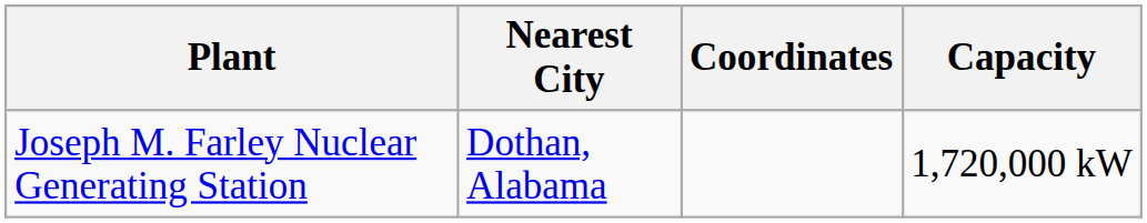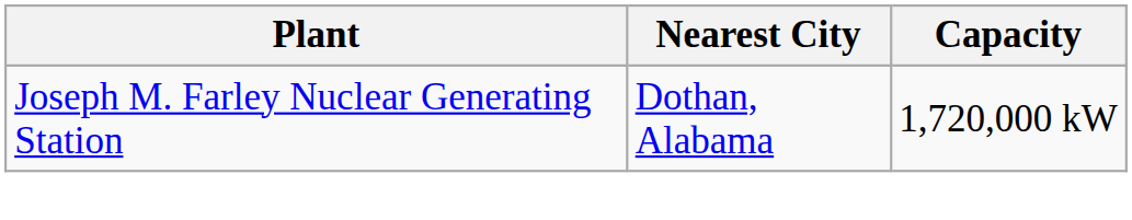 <table class="wikitable" width="75%">
 <tr>
 <th>Plant</th>
 <th>Nearest City</th>
-<th>Coordinates</th>
 <th>Capacity</th>
 </tr>
 <tr>
 <td><a href='#'>Joseph M. Farley Nuclear Generating Station</a></td>
 <td><a href='#'>Dothan, Alabama</a></td>
-<td></td>
 <td>1,720,000 kW</td>
 </tr>
 </table>
